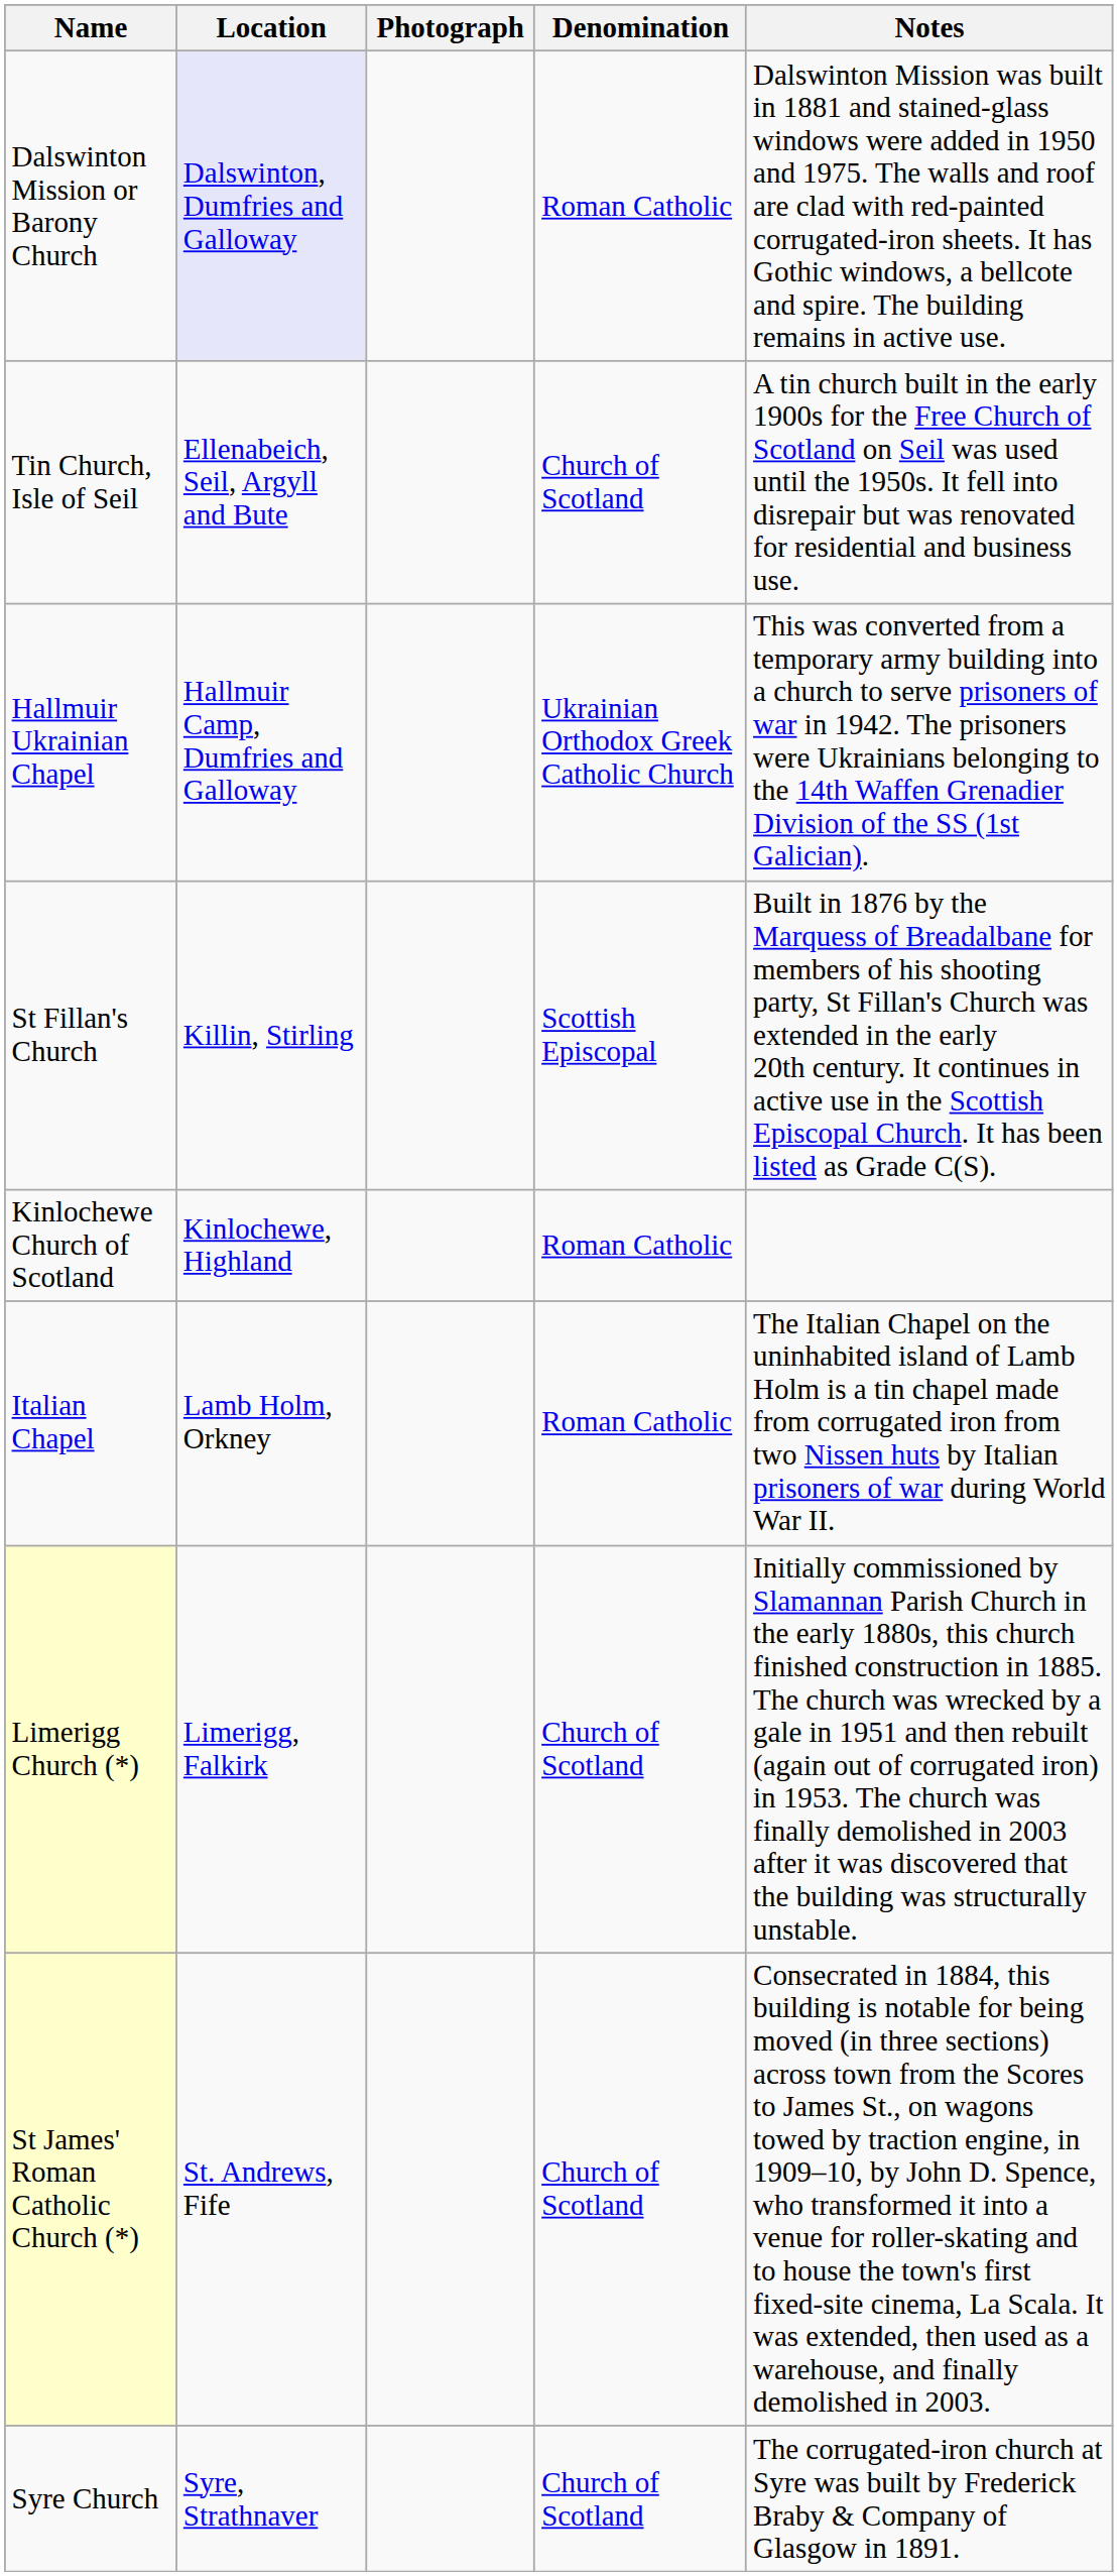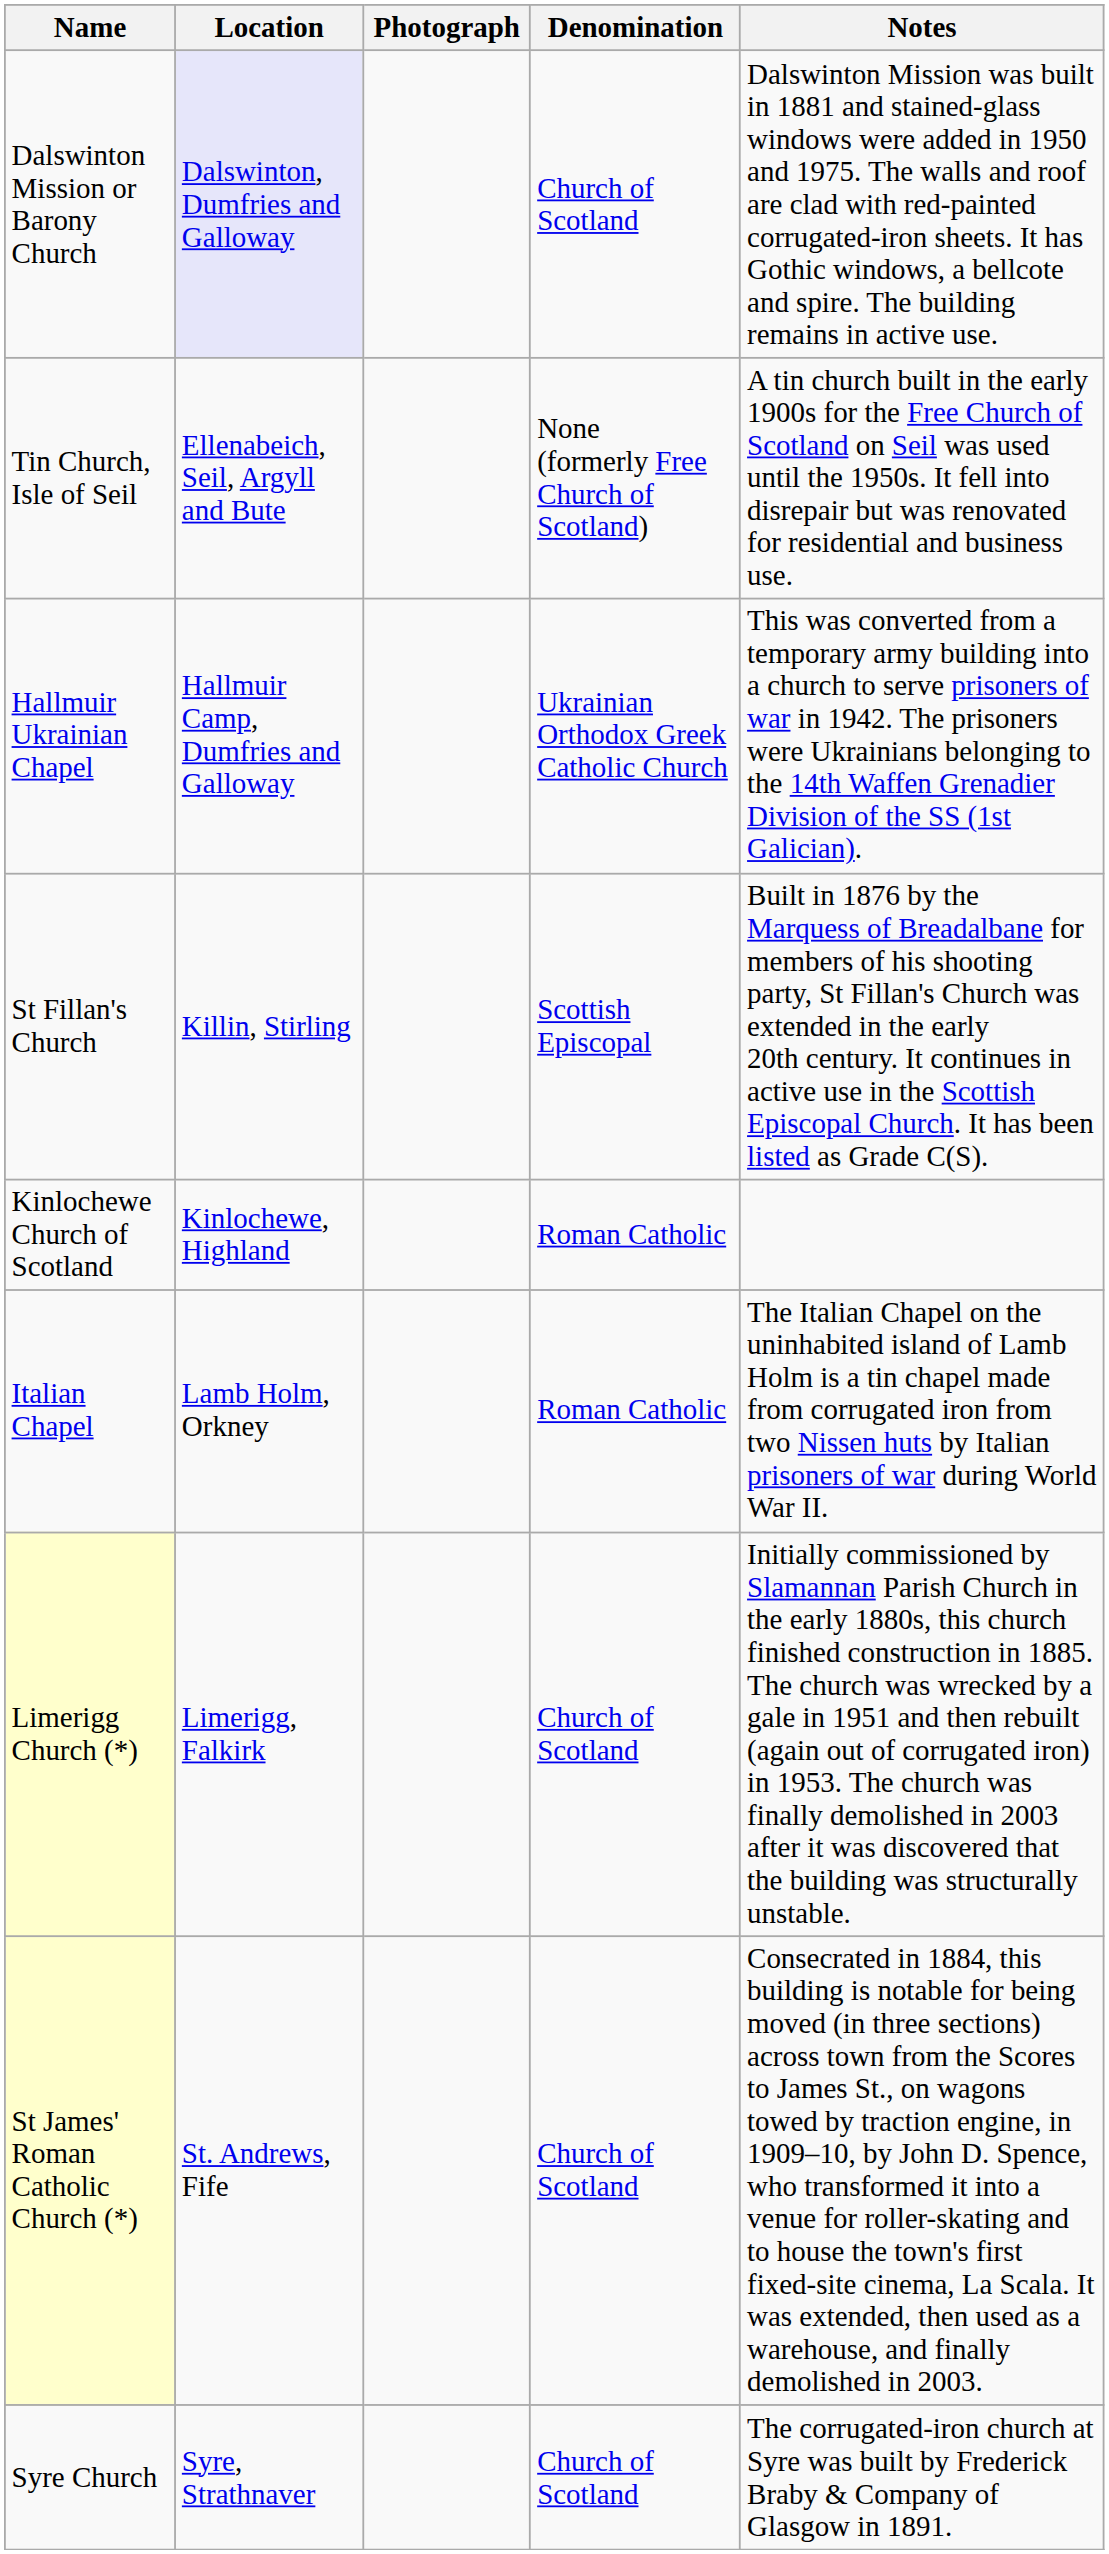 <table class="wikitable sortable">
 <tr>
 <th style="width:120px">Name</th>
 <th style="width:150px">Location</th>
 <th style="width:100px" class="unsortable">Photograph</th>
 <th style="width:150px">Denomination</th>
 <th style="width:550px" class="unsortable">Notes</th>
 </tr>
 <tr>
 <td>Dalswinton Mission or Barony Church</td>
 <td style="background: lavender;"><a href='#'>Dalswinton</a>, <a href='#'>Dumfries and Galloway</a><br><small></small></td>
 <td></td>
-<td><a href='#'>Roman Catholic</a></td>
+<td><a href='#'>Church of Scotland</a></td>
 <td>Dalswinton Mission was built in 1881 and stained-glass windows were added in 1950 and 1975. The walls and roof are clad with red-painted corrugated-iron sheets. It has Gothic windows, a bellcote and spire. The building remains in active use.</td>
 </tr>
 <tr>
 <td>Tin Church, Isle of Seil</td>
 <td><a href='#'>Ellenabeich</a>, <a href='#'>Seil</a>, <a href='#'>Argyll and Bute</a><br><small></small></td>
 <td></td>
-<td><a href='#'>Church of Scotland</a></td>
+<td>None<br>(formerly <a href='#'>Free Church of Scotland</a>)</td>
 <td>A tin church built in the early 1900s for the <a href='#'>Free Church of Scotland</a> on <a href='#'>Seil</a> was used until the 1950s. It fell into disrepair but was renovated for residential and business use.</td>
 </tr>
 <tr>
 <td><a href='#'>Hallmuir Ukrainian Chapel</a></td>
 <td><a href='#'>Hallmuir Camp</a>, <a href='#'>Dumfries and Galloway</a><br><small></small></td>
 <td></td>
 <td><a href='#'>Ukrainian Orthodox Greek Catholic Church</a></td>
 <td>This was converted from a temporary army building into a church to serve <a href='#'>prisoners of war</a> in 1942.  The prisoners were Ukrainians belonging to the <a href='#'>14th Waffen Grenadier Division of the SS (1st Galician)</a>.</td>
 </tr>
 <tr>
 <td>St Fillan's Church</td>
 <td><a href='#'>Killin</a>, <a href='#'>Stirling</a> <br><small></small></td>
 <td></td>
 <td><a href='#'>Scottish Episcopal</a></td>
 <td>Built in 1876 by the <a href='#'>Marquess of Breadalbane</a> for members of his shooting party, St Fillan's Church was extended in the early 20th century. It continues in active use in the <a href='#'>Scottish Episcopal Church</a>. It has been <a href='#'>listed</a> as Grade C(S).</td>
 </tr>
 <tr>
 <td>Kinlochewe Church of Scotland</td>
 <td><a href='#'>Kinlochewe</a>, <a href='#'>Highland</a><br><small></small></td>
 <td></td>
 <td><a href='#'>Roman Catholic</a></td>
 <td></td>
 </tr>
 <tr>
 <td><a href='#'>Italian Chapel</a></td>
 <td><a href='#'>Lamb Holm</a>, Orkney<br><small></small></td>
 <td></td>
 <td><a href='#'>Roman Catholic</a></td>
 <td>The Italian Chapel on the uninhabited island of Lamb Holm is a tin chapel made from corrugated iron from two <a href='#'>Nissen huts</a> by Italian <a href='#'>prisoners of war</a> during World War II.</td>
 </tr>
 <tr>
 <td style="background:#ffc;">Limerigg Church (*)</td>
 <td><a href='#'>Limerigg</a>, <a href='#'>Falkirk</a><br><small></small></td>
 <td></td>
 <td><a href='#'>Church of Scotland</a></td>
 <td>Initially commissioned by <a href='#'>Slamannan</a> Parish Church in the early 1880s, this church finished construction in 1885. The church was wrecked by a gale in 1951 and then rebuilt (again out of corrugated iron) in 1953. The church was finally demolished in 2003 after it was discovered that the building was structurally unstable.</td>
 </tr>
 <tr>
 <td style="background:#ffc;">St James' Roman Catholic Church (*)</td>
 <td><a href='#'>St. Andrews</a>, Fife<br><small></small></td>
 <td></td>
 <td><a href='#'>Church of Scotland</a></td>
 <td>Consecrated in 1884, this building is notable for being moved (in three sections) across town from the Scores to James St., on wagons towed by traction engine, in 1909–10, by John D. Spence, who transformed it into a venue for roller-skating and to house the town's first fixed-site cinema, La Scala. It was extended, then used as a warehouse, and finally demolished in 2003.</td>
 </tr>
 <tr>
 <td>Syre Church</td>
 <td><a href='#'>Syre</a>, <a href='#'>Strathnaver</a><br><small></small></td>
 <td></td>
 <td><a href='#'>Church of Scotland</a></td>
 <td>The corrugated-iron church at Syre was built by Frederick Braby & Company of Glasgow in 1891.</td>
 </tr>
 <tr>
 </tr>
 </table>
